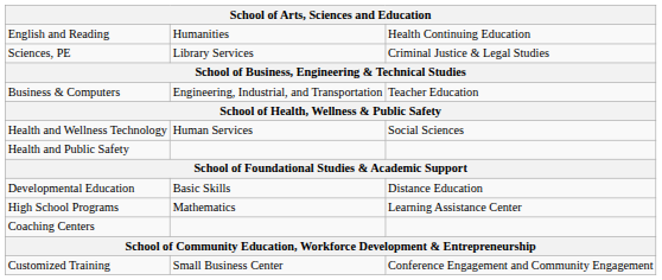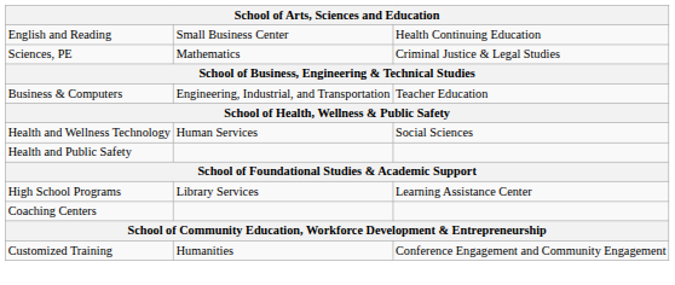 <table class="wikitable">
 <tr>
 <th colspan="3">School of Arts, Sciences and Education</th>
 </tr>
 <tr>
 <td>English and Reading</td>
-<td>Humanities</td>
+<td>Small Business Center</td>
 <td>Health Continuing Education</td>
 </tr>
 <tr>
 <td>Sciences, PE</td>
-<td>Library Services</td>
+<td>Mathematics</td>
 <td>Criminal Justice & Legal Studies</td>
 </tr>
 <tr>
 <th colspan="3">School of Business, Engineering & Technical Studies</th>
 </tr>
 <tr>
 <td>Business & Computers</td>
 <td>Engineering, Industrial, and Transportation</td>
 <td>Teacher Education</td>
 </tr>
 <tr>
 <th colspan="3">School of Health, Wellness & Public Safety</th>
 </tr>
 <tr>
 <td>Health and Wellness Technology</td>
 <td>Human Services</td>
 <td>Social Sciences</td>
 </tr>
 <tr>
 <td>Health and Public Safety</td>
 <td></td>
 <td></td>
 </tr>
 <tr>
 <th colspan="3">School of Foundational Studies & Academic Support</th>
 </tr>
 <tr>
-<td>Developmental Education</td>
-<td>Basic Skills</td>
-<td>Distance Education</td>
-</tr>
-<tr>
 <td>High School Programs</td>
-<td>Mathematics</td>
+<td>Library Services</td>
 <td>Learning Assistance Center</td>
 </tr>
 <tr>
 <td>Coaching Centers</td>
 <td></td>
 <td></td>
 </tr>
 <tr>
 <th colspan="3">School of Community Education, Workforce Development & Entrepreneurship</th>
 </tr>
 <tr>
 <td>Customized Training</td>
-<td>Small Business Center</td>
+<td>Humanities</td>
 <td>Conference Engagement and Community Engagement</td>
 </tr>
 </table>
